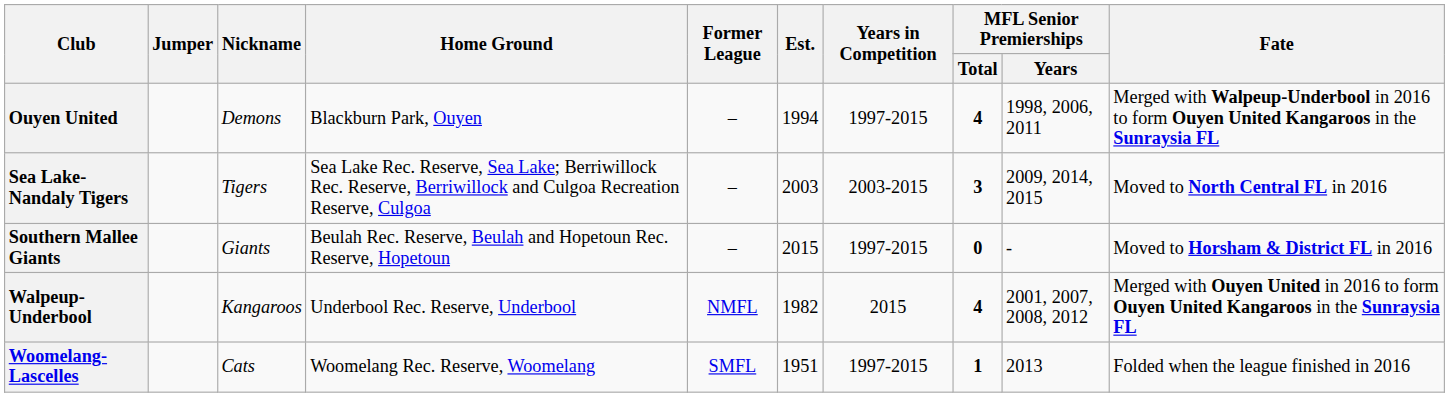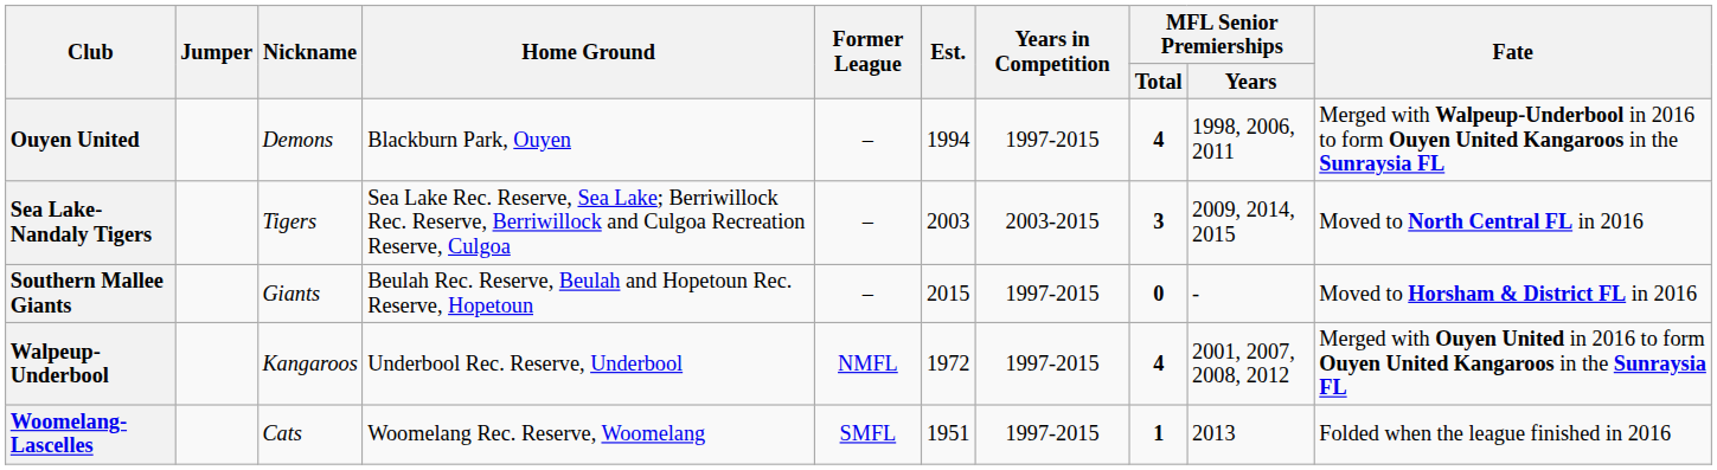 <table class="wikitable sortable" style="text-align:center; width:100%">
 <tr>
 <th rowspan="2">Club</th>
 <th rowspan="2">Jumper</th>
 <th rowspan="2">Nickname</th>
 <th rowspan="2">Home Ground</th>
 <th rowspan="2">Former League</th>
 <th rowspan="2">Est.</th>
 <th rowspan="2">Years in Competition</th>
 <th colspan="2">MFL Senior Premierships</th>
 <th rowspan="2">Fate</th>
 </tr>
 <tr>
 <th>Total</th>
 <th>Years</th>
 </tr>
 <tr>
 <th style="text-align:left">Ouyen United</th>
 <td></td>
 <td align="left"><em>Demons</em></td>
 <td align="left">Blackburn Park, <a href='#'>Ouyen</a></td>
 <td>–</td>
 <td>1994</td>
 <td>1997-2015</td>
 <td><strong>4</strong></td>
 <td align="left">1998, 2006, 2011</td>
 <td align="left">Merged with <strong>Walpeup-Underbool</strong> in 2016 to form <strong>Ouyen United</strong> <strong>Kangaroos</strong> in the <a href='#'><strong>Sunraysia FL</strong></a></td>
 </tr>
 <tr>
 <th style="text-align:left">Sea Lake-Nandaly Tigers</th>
 <td></td>
 <td align="left"><em>Tigers</em></td>
 <td align="left">Sea Lake Rec. Reserve, <a href='#'>Sea Lake</a>; Berriwillock Rec. Reserve, <a href='#'>Berriwillock</a> and Culgoa Recreation Reserve, <a href='#'>Culgoa</a></td>
 <td>–</td>
 <td>2003</td>
 <td>2003-2015</td>
 <td><strong>3</strong></td>
 <td align="left">2009, 2014, 2015</td>
 <td align="left">Moved to <a href='#'><strong>North Central FL</strong></a> in 2016</td>
 </tr>
 <tr>
 <th style="text-align:left">Southern Mallee Giants</th>
 <td></td>
 <td align="left"><em>Giants</em></td>
 <td align="left">Beulah Rec. Reserve, <a href='#'>Beulah</a> and Hopetoun Rec. Reserve, <a href='#'>Hopetoun</a></td>
 <td>–</td>
 <td>2015</td>
 <td>1997-2015</td>
 <td><strong>0</strong></td>
 <td align="left">-</td>
 <td align="left">Moved to <a href='#'><strong>Horsham & District FL</strong></a> in 2016</td>
 </tr>
 <tr>
 <th style="text-align:left">Walpeup-Underbool</th>
 <td></td>
 <td align="left"><em>Kangaroos</em></td>
 <td align="left">Underbool Rec. Reserve, <a href='#'>Underbool</a></td>
 <td><a href='#'>NMFL</a></td>
-<td>1982</td>
-<td>2015</td>
+<td>1972</td>
+<td>1997-2015</td>
 <td><strong>4</strong></td>
 <td align="left">2001, 2007, 2008, 2012</td>
 <td align="left">Merged with <strong>Ouyen United</strong> in 2016 to form <strong>Ouyen United Kangaroos</strong> in the <a href='#'><strong>Sunraysia FL</strong></a></td>
 </tr>
 <tr>
 <th style="text-align:left"><a href='#'>Woomelang-Lascelles</a></th>
 <td></td>
 <td align="left"><em>Cats</em></td>
 <td align="left">Woomelang Rec. Reserve, <a href='#'>Woomelang</a></td>
 <td><a href='#'>SMFL</a></td>
 <td>1951</td>
 <td>1997-2015</td>
 <td><strong>1</strong></td>
 <td align="left">2013</td>
 <td align="left">Folded when the league finished in 2016</td>
 </tr>
 </table>
